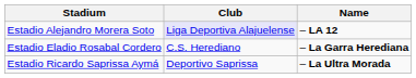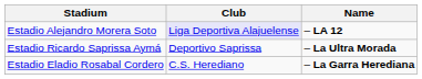 <table class="wikitable">
 <tr>
 <th>Stadium</th>
 <th>Club</th>
 <th>Name</th>
 </tr>
 <tr>
 <td><a href='#'>Estadio Alejandro Morera Soto</a></td>
 <td style="background: lavender;"><a href='#'>Liga Deportiva Alajuelense</a></td>
 <td>– <strong>LA 12</strong></td>
 </tr>
 <tr>
+<td><a href='#'>Estadio Ricardo Saprissa Aymá</a></td>
+<td><a href='#'>Deportivo Saprissa</a></td>
+<td>– <strong>La Ultra Morada</strong></td>
+</tr>
+<tr>
 <td><a href='#'>Estadio Eladio Rosabal Cordero</a></td>
 <td><a href='#'>C.S. Herediano</a></td>
 <td>– <strong>La Garra Herediana</strong></td>
 </tr>
-<tr>
-<td><a href='#'>Estadio Ricardo Saprissa Aymá</a></td>
-<td><a href='#'>Deportivo Saprissa</a></td>
-<td>– <strong>La Ultra Morada</strong></td>
-</tr>
 </table>
